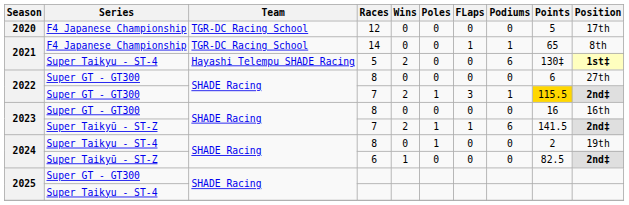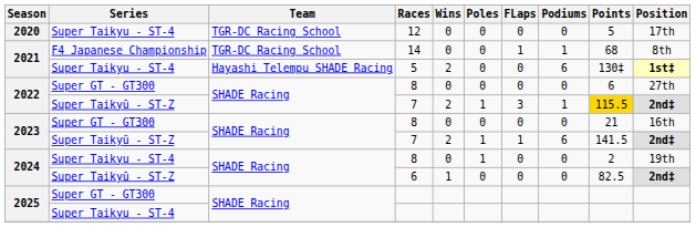 <table class="wikitable" style="font-size: 90%; text-align:center">
 <tr>
 <th>Season</th>
 <th>Series</th>
 <th>Team</th>
 <th>Races</th>
 <th>Wins</th>
 <th>Poles</th>
 <th>FLaps</th>
 <th>Podiums</th>
 <th>Points</th>
 <th>Position</th>
 </tr>
 <tr>
 <th>2020</th>
-<td align=left><a href='#'>F4 Japanese Championship</a></td>
+<td align=left><a href='#'>Super Taikyu - ST-4</a></td>
 <td align=left><a href='#'>TGR-DC Racing School</a></td>
 <td>12</td>
 <td>0</td>
 <td>0</td>
 <td>0</td>
 <td>0</td>
 <td>5</td>
 <td>17th</td>
 </tr>
 <tr>
 <th rowspan="2">2021</th>
 <td align=left><a href='#'>F4 Japanese Championship</a></td>
 <td align=left><a href='#'>TGR-DC Racing School</a></td>
 <td>14</td>
 <td>0</td>
 <td>0</td>
 <td>1</td>
 <td>1</td>
-<td>65</td>
+<td>68</td>
 <td>8th</td>
 </tr>
 <tr>
 <td align=left><a href='#'>Super Taikyu - ST-4</a></td>
 <td align=left><a href='#'>Hayashi Telempu SHADE Racing</a></td>
 <td>5</td>
 <td>2</td>
 <td>0</td>
 <td>0</td>
 <td>6</td>
 <td>130‡</td>
 <td style="background:#FFFFBF"><strong>1st‡</strong></td>
 </tr>
 <tr>
 <th rowspan="2">2022</th>
 <td align=left><a href='#'>Super GT - GT300</a></td>
 <td align=left rowspan="2"><a href='#'>SHADE Racing</a></td>
 <td>8</td>
 <td>0</td>
 <td>0</td>
 <td>0</td>
 <td>0</td>
 <td>6</td>
 <td>27th</td>
 </tr>
 <tr>
-<td align=left><a href='#'>Super GT - GT300</a></td>
+<td align=left><a href='#'>Super Taikyū - ST-Z</a></td>
 <td>7</td>
 <td>2</td>
 <td>1</td>
 <td>3</td>
 <td>1</td>
 <td style="background: gold;">115.5</td>
 <td style="background:#dfdfdf;"><strong>2nd‡</strong></td>
 </tr>
 <tr>
 <th rowspan="2">2023</th>
 <td align=left><a href='#'>Super GT - GT300</a></td>
 <td align=left rowspan="2"><a href='#'>SHADE Racing</a></td>
 <td>8</td>
 <td>0</td>
 <td>0</td>
 <td>0</td>
 <td>0</td>
-<td>16</td>
+<td>21</td>
 <td>16th</td>
 </tr>
 <tr>
 <td align=left><a href='#'>Super Taikyū - ST-Z</a></td>
 <td>7</td>
 <td>2</td>
 <td>1</td>
 <td>1</td>
 <td>6</td>
 <td>141.5</td>
 <td style="background:#dfdfdf;"><strong>2nd‡</strong></td>
 </tr>
 <tr>
 <th rowspan="2">2024</th>
 <td align=left><a href='#'>Super Taikyu - ST-4</a></td>
 <td align=left rowspan="2"><a href='#'>SHADE Racing</a></td>
 <td>8</td>
 <td>0</td>
 <td>1</td>
 <td>0</td>
 <td>0</td>
 <td>2</td>
 <td>19th</td>
 </tr>
 <tr>
 <td align=left><a href='#'>Super Taikyū - ST-Z</a></td>
 <td>6</td>
 <td>1</td>
 <td>0</td>
 <td>0</td>
 <td>0</td>
 <td>82.5</td>
 <td style="background:#dfdfdf;"><strong>2nd‡</strong></td>
 </tr>
 <tr>
 <th rowspan="2">2025</th>
 <td align=left><a href='#'>Super GT - GT300</a></td>
 <td rowspan="2" align="left"><a href='#'>SHADE Racing</a></td>
 <td></td>
 <td></td>
 <td></td>
 <td></td>
 <td></td>
 <td></td>
 <td></td>
 </tr>
 <tr>
 <td align=left><a href='#'>Super Taikyu - ST-4</a></td>
 <td></td>
 <td></td>
 <td></td>
 <td></td>
 <td></td>
 <td></td>
 <td></td>
 </tr>
 <tr>
 </tr>
 </table>
